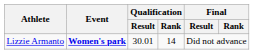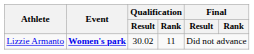 <table class="wikitable" style="font-size:90%">
 <tr>
 <th rowspan=2>Athlete</th>
 <th rowspan=2>Event</th>
 <th colspan=2>Qualification</th>
 <th colspan=2>Final</th>
 </tr>
 <tr style="font-size: 95%">
 <th>Result</th>
 <th>Rank</th>
 <th>Result</th>
 <th>Rank</th>
 </tr>
 <tr align=center>
 <td align=left><a href='#'>Lizzie Armanto</a></td>
 <td align=left><strong><a href='#'>Women's park</a></strong></td>
-<td>30.01</td>
-<td>14</td>
+<td>30.02</td>
+<td>11</td>
 <td colspan="2">Did not advance</td>
 </tr>
 </table>
